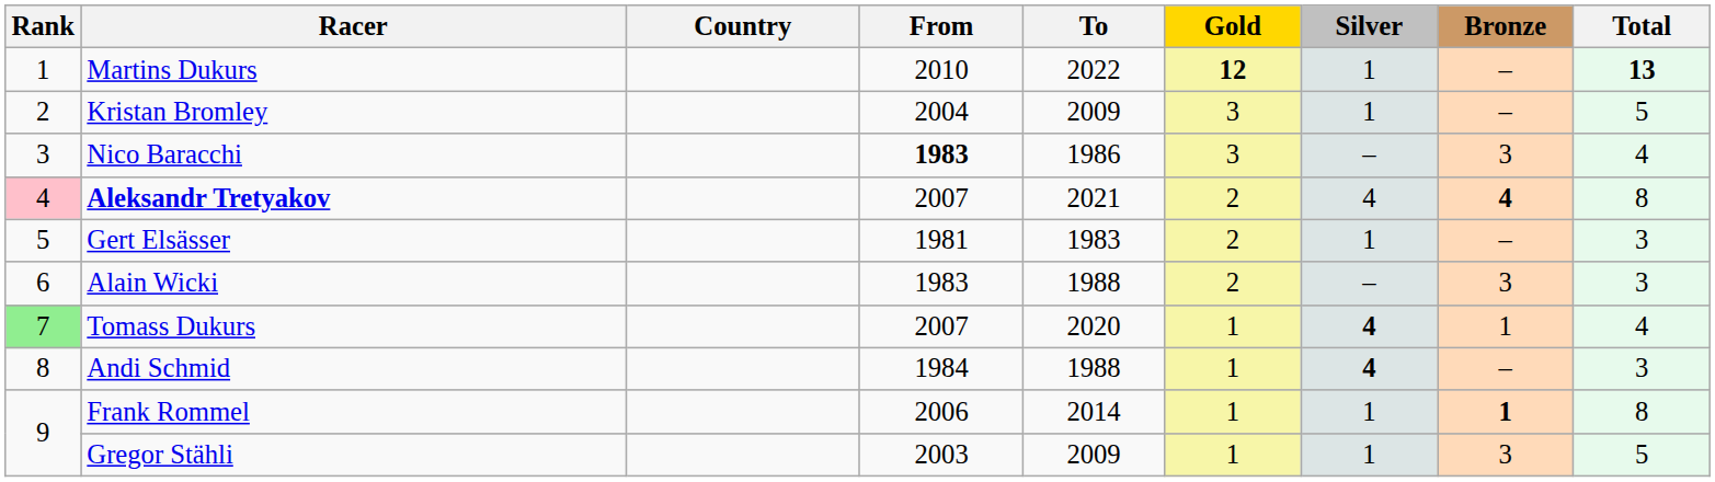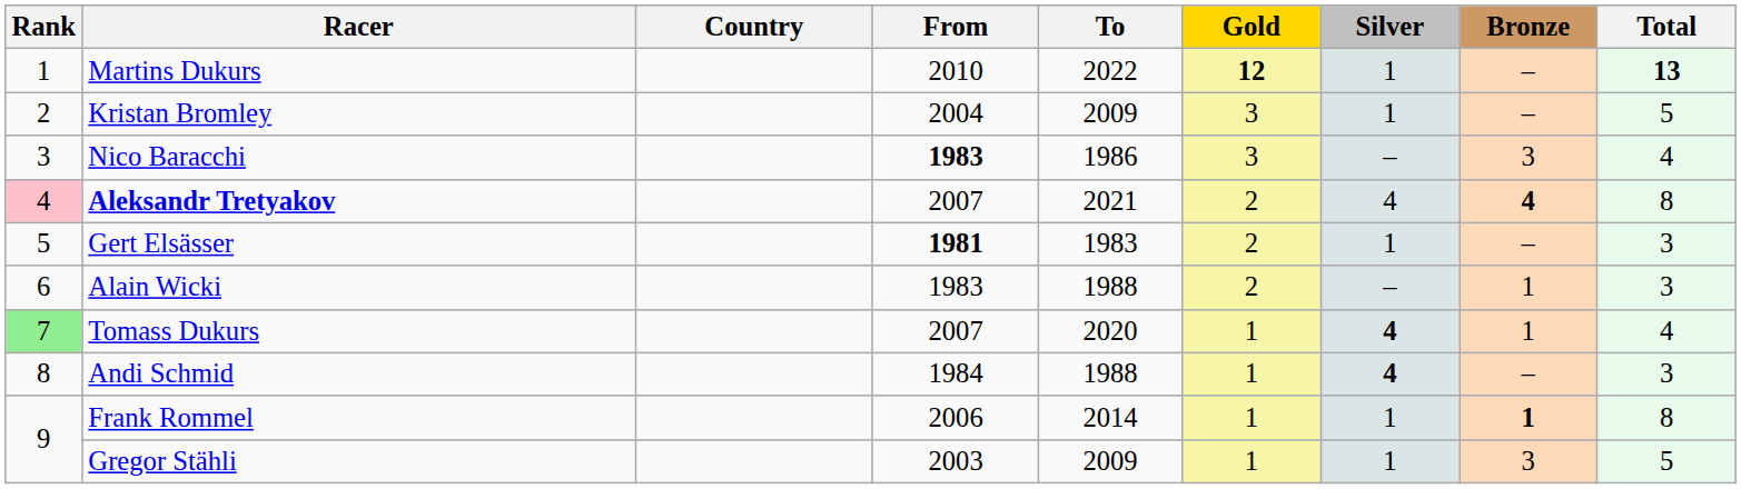 <table class="wikitable plainrowheaders" width=80% style="text-align:center;">
 <tr style="background-color:#EDEDED;">
 <th class="hintergrundfarbe5" style="width:1em">Rank</th>
 <th class="hintergrundfarbe5">Racer</th>
 <th class="hintergrundfarbe5">Country</th>
 <th class="hintergrundfarbe5">From</th>
 <th class="hintergrundfarbe5">To</th>
 <th style="background:    gold; width:8%">Gold</th>
 <th style="background:  silver; width:8%">Silver</th>
 <th style="background: #CC9966; width:8%">Bronze</th>
 <th class="hintergrundfarbe5" style="width:8%">Total</th>
 </tr>
 <tr>
 <td>1</td>
 <td align="left"><a href='#'>Martins Dukurs</a></td>
 <td align="left"></td>
 <td>2010</td>
 <td>2022</td>
 <td bgcolor="#F7F6A8"><strong>12</strong></td>
 <td bgcolor="#DCE5E5">1</td>
 <td bgcolor="#FFDAB9">–</td>
 <td bgcolor="#E7FAEC"><strong>13</strong></td>
 </tr>
 <tr align="center">
 <td>2</td>
 <td align="left"><a href='#'>Kristan Bromley</a></td>
 <td align="left"></td>
 <td>2004</td>
 <td>2009</td>
 <td bgcolor="#F7F6A8">3</td>
 <td bgcolor="#DCE5E5">1</td>
 <td bgcolor="#FFDAB9">–</td>
 <td bgcolor="#E7FAEC">5</td>
 </tr>
 <tr align="center">
 <td>3</td>
 <td align="left"><a href='#'>Nico Baracchi</a></td>
 <td align="left"></td>
 <td><strong>1983</strong></td>
 <td>1986</td>
 <td bgcolor="#F7F6A8">3</td>
 <td bgcolor="#DCE5E5">–</td>
 <td bgcolor="#FFDAB9">3</td>
 <td bgcolor="#E7FAEC">4</td>
 </tr>
 <tr align="center">
 <td style="background: pink;">4</td>
 <td align="left"><strong><a href='#'>Aleksandr Tretyakov</a></strong></td>
 <td align="left"></td>
 <td>2007</td>
 <td>2021</td>
 <td bgcolor="#F7F6A8">2</td>
 <td bgcolor="#DCE5E5">4</td>
 <td bgcolor="#FFDAB9"><strong>4</strong></td>
 <td bgcolor="#E7FAEC">8</td>
 </tr>
 <tr align="center">
 <td>5</td>
 <td align="left"><a href='#'>Gert Elsässer</a></td>
 <td align="left"></td>
-<td>1981</td>
+<td><strong>1981</strong></td>
 <td>1983</td>
 <td bgcolor="#F7F6A8">2</td>
 <td bgcolor="#DCE5E5">1</td>
 <td bgcolor="#FFDAB9">–</td>
 <td bgcolor="#E7FAEC">3</td>
 </tr>
 <tr align="center">
 <td>6</td>
 <td align="left"><a href='#'>Alain Wicki</a></td>
 <td align="left"></td>
 <td>1983</td>
 <td>1988</td>
 <td bgcolor="#F7F6A8">2</td>
 <td bgcolor="#DCE5E5">–</td>
-<td bgcolor="#FFDAB9">3</td>
+<td bgcolor="#FFDAB9">1</td>
 <td bgcolor="#E7FAEC">3</td>
 </tr>
 <tr align="center">
 <td style="background: lightgreen;">7</td>
 <td align="left"><a href='#'>Tomass Dukurs</a></td>
 <td align="left"></td>
 <td>2007</td>
 <td>2020</td>
 <td bgcolor="#F7F6A8">1</td>
 <td bgcolor="#DCE5E5"><strong>4</strong></td>
 <td bgcolor="#FFDAB9">1</td>
 <td bgcolor="#E7FAEC">4</td>
 </tr>
 <tr align="center">
 <td>8</td>
 <td align="left"><a href='#'>Andi Schmid</a></td>
 <td align="left"></td>
 <td>1984</td>
 <td>1988</td>
 <td bgcolor="#F7F6A8">1</td>
 <td bgcolor="#DCE5E5"><strong>4</strong></td>
 <td bgcolor="#FFDAB9">–</td>
 <td bgcolor="#E7FAEC">3</td>
 </tr>
 <tr align="center">
 <td rowspan="2">9</td>
 <td align="left"><a href='#'>Frank Rommel</a></td>
 <td align="left"></td>
 <td>2006</td>
 <td>2014</td>
 <td bgcolor="#F7F6A8">1</td>
 <td bgcolor="#DCE5E5">1</td>
 <td bgcolor="#FFDAB9"><strong>1</strong></td>
 <td bgcolor="#E7FAEC">8</td>
 </tr>
 <tr align="center">
 <td align="left"><a href='#'>Gregor Stähli</a></td>
 <td align="left"></td>
 <td>2003</td>
 <td>2009</td>
 <td bgcolor="#F7F6A8">1</td>
 <td bgcolor="#DCE5E5">1</td>
 <td bgcolor="#FFDAB9">3</td>
 <td bgcolor="#E7FAEC">5</td>
 </tr>
 </table>
